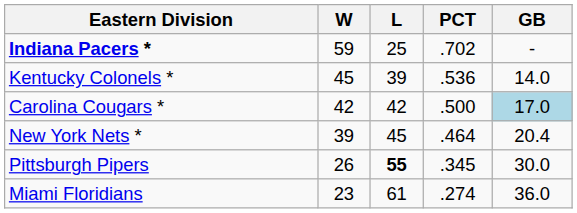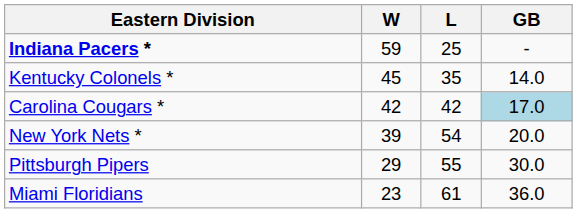 <table class="wikitable" style="font-size: 95%;" width="470">
 <tr>
 <th width="30%">Eastern Division</th>
 <th width="5%">W</th>
 <th width="5%">L</th>
-<th width="5%">PCT</th>
 <th width="7.5%">GB</th>
 </tr>
 <tr align="center">
 <td align="left"><strong><a href='#'>Indiana Pacers</a> *</strong></td>
 <td>59</td>
 <td>25</td>
-<td>.702</td>
 <td>-</td>
 </tr>
 <tr align="center">
 <td align="left"><a href='#'>Kentucky Colonels</a> *</td>
 <td>45</td>
-<td>39</td>
-<td>.536</td>
+<td>35</td>
 <td>14.0</td>
 </tr>
 <tr align="center">
 <td align="left"><a href='#'>Carolina Cougars</a> *</td>
 <td>42</td>
 <td>42</td>
-<td>.500</td>
 <td style="background: lightblue;">17.0</td>
 </tr>
 <tr align="center">
 <td align="left"><a href='#'>New York Nets</a> *</td>
 <td>39</td>
-<td>45</td>
-<td>.464</td>
-<td>20.4</td>
+<td>54</td>
+<td>20.0</td>
 </tr>
 <tr align="center">
 <td align="left"><a href='#'>Pittsburgh Pipers</a></td>
-<td>26</td>
-<td><strong>55</strong></td>
-<td>.345</td>
+<td>29</td>
+<td>55</td>
 <td>30.0</td>
 </tr>
 <tr align="center">
 <td align="left"><a href='#'>Miami Floridians</a></td>
 <td>23</td>
 <td>61</td>
-<td>.274</td>
 <td>36.0</td>
 </tr>
 </table>
